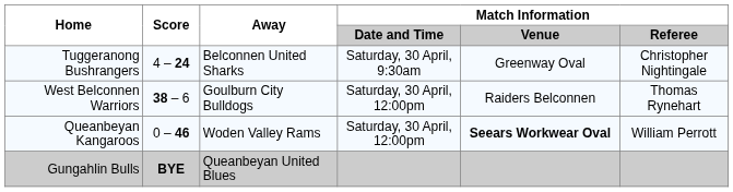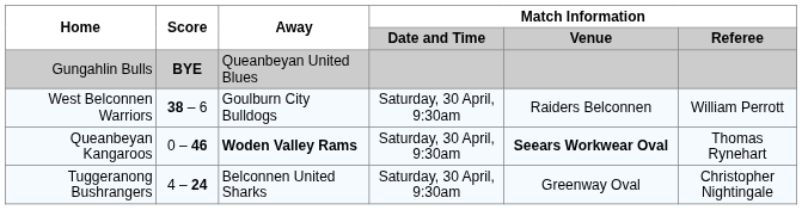 <table width="100%" cellspacing="0" cellpadding="3" border="1" style="border-collapse:collapse;  text-align:center;">
 <tr>
 <th rowspan="2" width="19%">Home</th>
 <th rowspan="2" width="8%">Score</th>
 <th rowspan="2" width="19%">Away</th>
 <th colspan="3">Match Information</th>
 </tr>
 <tr bgcolor="#CCCCCC">
 <th width="17%">Date and Time</th>
 <th width="22%">Venue</th>
 <th width="50%">Referee</th>
 </tr>
+<tr style="text-align:center; background:#CCCCCC;">
+<td align="right">Gungahlin Bulls </td>
+<td><strong>BYE</strong></td>
+<td align="left"> Queanbeyan United Blues</td>
+<td></td>
+<td></td>
+<td></td>
+</tr>
+<tr style="text-align:center; background:#f5faff;">
+<td align="right">West Belconnen Warriors </td>
+<td><strong>38</strong> – 6</td>
+<td align="left"> Goulburn City Bulldogs</td>
+<td>Saturday, 30 April, 9:30am</td>
+<td>Raiders Belconnen</td>
+<td>William Perrott</td>
+</tr>
+<tr style="text-align:center; background:#f5faff;">
+<td align="right">Queanbeyan Kangaroos </td>
+<td>0 – <strong>46</strong></td>
+<td align="left"><strong> Woden Valley Rams</strong></td>
+<td>Saturday, 30 April, 9:30am</td>
+<td><strong>Seears Workwear Oval</strong></td>
+<td>Thomas Rynehart</td>
+</tr>
 <tr style="text-align:center; background:#f5faff;">
 <td align="right">Tuggeranong Bushrangers </td>
 <td>4 – <strong>24</strong></td>
 <td align="left"> Belconnen United Sharks</td>
 <td>Saturday, 30 April, 9:30am</td>
 <td>Greenway Oval</td>
 <td>Christopher Nightingale</td>
 </tr>
-<tr style="text-align:center; background:#f5faff;">
-<td align="right">West Belconnen Warriors </td>
-<td><strong>38</strong> – 6</td>
-<td align="left"> Goulburn City Bulldogs</td>
-<td>Saturday, 30 April, 12:00pm</td>
-<td>Raiders Belconnen</td>
-<td>Thomas Rynehart</td>
-</tr>
-<tr style="text-align:center; background:#f5faff;">
-<td align="right">Queanbeyan Kangaroos </td>
-<td>0 – <strong>46</strong></td>
-<td align="left"> Woden Valley Rams</td>
-<td>Saturday, 30 April, 12:00pm</td>
-<td><strong>Seears Workwear Oval</strong></td>
-<td>William Perrott</td>
-</tr>
-<tr style="text-align:center; background:#CCCCCC;">
-<td align="right">Gungahlin Bulls </td>
-<td><strong>BYE</strong></td>
-<td align="left"> Queanbeyan United Blues</td>
-<td></td>
-<td></td>
-<td></td>
-</tr>
 </table>
